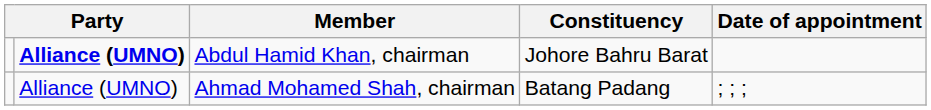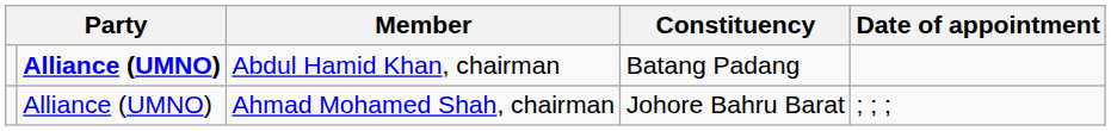 <table class=wikitable>
 <tr>
 <th colspan=2>Party</th>
 <th>Member</th>
 <th>Constituency</th>
 <th>Date of appointment</th>
 </tr>
 <tr>
 <td></td>
 <td><strong><a href='#'>Alliance</a> (<a href='#'>UMNO</a>)</strong></td>
 <td><a href='#'>Abdul Hamid Khan</a>, chairman</td>
-<td>Johore Bahru Barat</td>
+<td>Batang Padang</td>
 <td></td>
 </tr>
 <tr>
 <td></td>
 <td><a href='#'>Alliance</a> (<a href='#'>UMNO</a>)</td>
 <td><a href='#'>Ahmad Mohamed Shah</a>, chairman</td>
-<td>Batang Padang</td>
+<td>Johore Bahru Barat</td>
 <td>; ; ; </td>
 </tr>
 </table>
